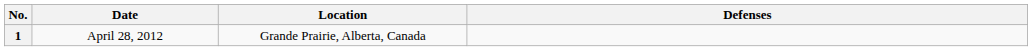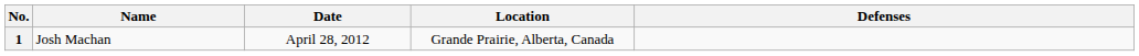 <table class="wikitable" width=100%>
 <tr>
 <th width=1%>No.</th>
+<th width=19%>Name</th>
 <th width=15%>Date</th>
 <th width=20%>Location</th>
 <th width=45%>Defenses</th>
 </tr>
 <tr>
 <th>1</th>
+<td align=left> Josh Machan<br></td>
 <td align=center>April 28, 2012<br></td>
 <td align=center>Grande Prairie, Alberta, Canada</td>
 <td><br></td>
 </tr>
 </table>
